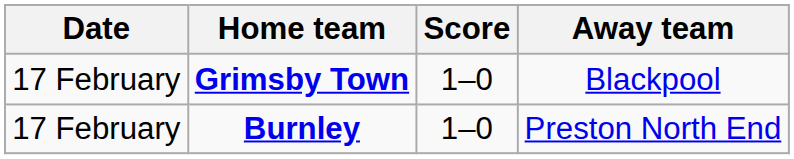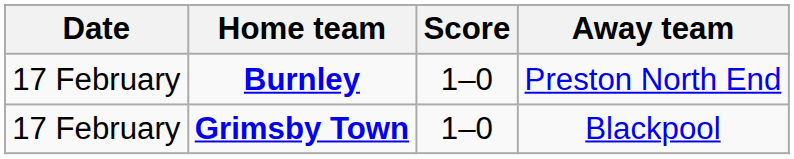 <table class="wikitable" style="text-align: center">
 <tr>
 <th>Date</th>
 <th>Home team</th>
 <th>Score</th>
 <th>Away team</th>
 </tr>
 <tr>
 <td>17 February</td>
+<td><strong><a href='#'>Burnley</a></strong></td>
+<td>1–0</td>
+<td><a href='#'>Preston North End</a></td>
+</tr>
+<tr>
+<td>17 February</td>
 <td><strong><a href='#'>Grimsby Town</a></strong></td>
 <td>1–0</td>
 <td><a href='#'>Blackpool</a></td>
 </tr>
-<tr>
-<td>17 February</td>
-<td><strong><a href='#'>Burnley</a></strong></td>
-<td>1–0</td>
-<td><a href='#'>Preston North End</a></td>
-</tr>
 </table>
